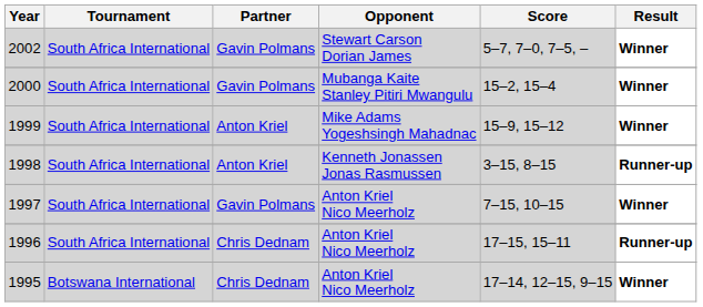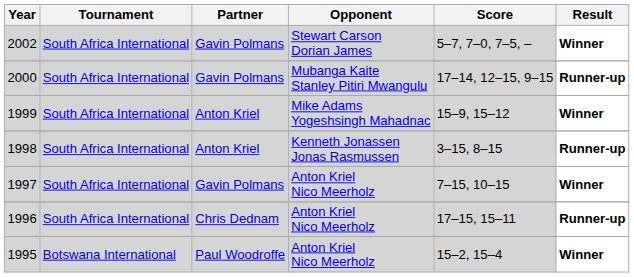 <table class="sortable wikitable" style="font-size: 90%;">
 <tr>
 <th>Year</th>
 <th>Tournament</th>
 <th>Partner</th>
 <th>Opponent</th>
 <th>Score</th>
 <th>Result</th>
 </tr>
 <tr style="background:#D5D5D5">
 <td align="center">2002</td>
 <td align="left"><a href='#'>South Africa International</a></td>
 <td align="left"> <a href='#'>Gavin Polmans</a></td>
 <td align="left"> <a href='#'>Stewart Carson</a> <br>  <a href='#'>Dorian James</a></td>
 <td align="left">5–7, 7–0, 7–5, –</td>
 <td style="text-align:left; background:white"> <strong>Winner</strong></td>
 </tr>
 <tr>
 </tr>
 <tr style="background:#D5D5D5">
 <td align="center">2000</td>
 <td align="left"><a href='#'>South Africa International</a></td>
 <td align="left"> <a href='#'>Gavin Polmans</a></td>
 <td align="left"> <a href='#'>Mubanga Kaite</a> <br>  <a href='#'>Stanley Pitiri Mwangulu</a></td>
-<td align="left">15–2, 15–4</td>
-<td style="text-align:left; background:white"> <strong>Winner</strong></td>
+<td align="left">17–14, 12–15, 9–15</td>
+<td style="text-align:left; background:white"> <strong>Runner-up</strong></td>
 </tr>
 <tr>
 </tr>
 <tr style="background:#D5D5D5">
 <td align="center">1999</td>
 <td align="left"><a href='#'>South Africa International</a></td>
 <td align="left"> <a href='#'>Anton Kriel</a></td>
 <td align="left"> <a href='#'>Mike Adams</a> <br>  <a href='#'>Yogeshsingh Mahadnac</a></td>
 <td align="left">15–9, 15–12</td>
 <td style="text-align:left; background:white"> <strong>Winner</strong></td>
 </tr>
 <tr>
 </tr>
 <tr style="background:#D5D5D5">
 <td align="center">1998</td>
 <td align="left"><a href='#'>South Africa International</a></td>
 <td align="left"> <a href='#'>Anton Kriel</a></td>
 <td align="left"> <a href='#'>Kenneth Jonassen</a> <br>  <a href='#'>Jonas Rasmussen</a></td>
 <td align="left">3–15, 8–15</td>
 <td style="text-align:left; background:white"> <strong>Runner-up</strong></td>
 </tr>
 <tr>
 </tr>
 <tr style="background:#D5D5D5">
 <td align="center">1997</td>
 <td align="left"><a href='#'>South Africa International</a></td>
 <td align="left"> <a href='#'>Gavin Polmans</a></td>
 <td align="left"> <a href='#'>Anton Kriel</a> <br>  <a href='#'>Nico Meerholz</a></td>
 <td align="left">7–15, 10–15</td>
 <td style="text-align:left; background:white"> <strong>Winner</strong></td>
 </tr>
 <tr>
 </tr>
 <tr style="background:#D5D5D5">
 <td align="center">1996</td>
 <td align="left"><a href='#'>South Africa International</a></td>
 <td align="left"> <a href='#'>Chris Dednam</a></td>
 <td align="left"> <a href='#'>Anton Kriel</a> <br>  <a href='#'>Nico Meerholz</a></td>
 <td align="left">17–15, 15–11</td>
 <td style="text-align:left; background:white"> <strong>Runner-up</strong></td>
 </tr>
 <tr>
 </tr>
 <tr style="background:#D5D5D5">
 <td align="center">1995</td>
 <td align="left"><a href='#'>Botswana International</a></td>
-<td align="left"> <a href='#'>Chris Dednam</a></td>
+<td align="left"> <a href='#'>Paul Woodroffe</a></td>
 <td align="left"> <a href='#'>Anton Kriel</a> <br>  <a href='#'>Nico Meerholz</a></td>
-<td align="left">17–14, 12–15, 9–15</td>
+<td align="left">15–2, 15–4</td>
 <td style="text-align:left; background:white"> <strong>Winner</strong></td>
 </tr>
 </table>
